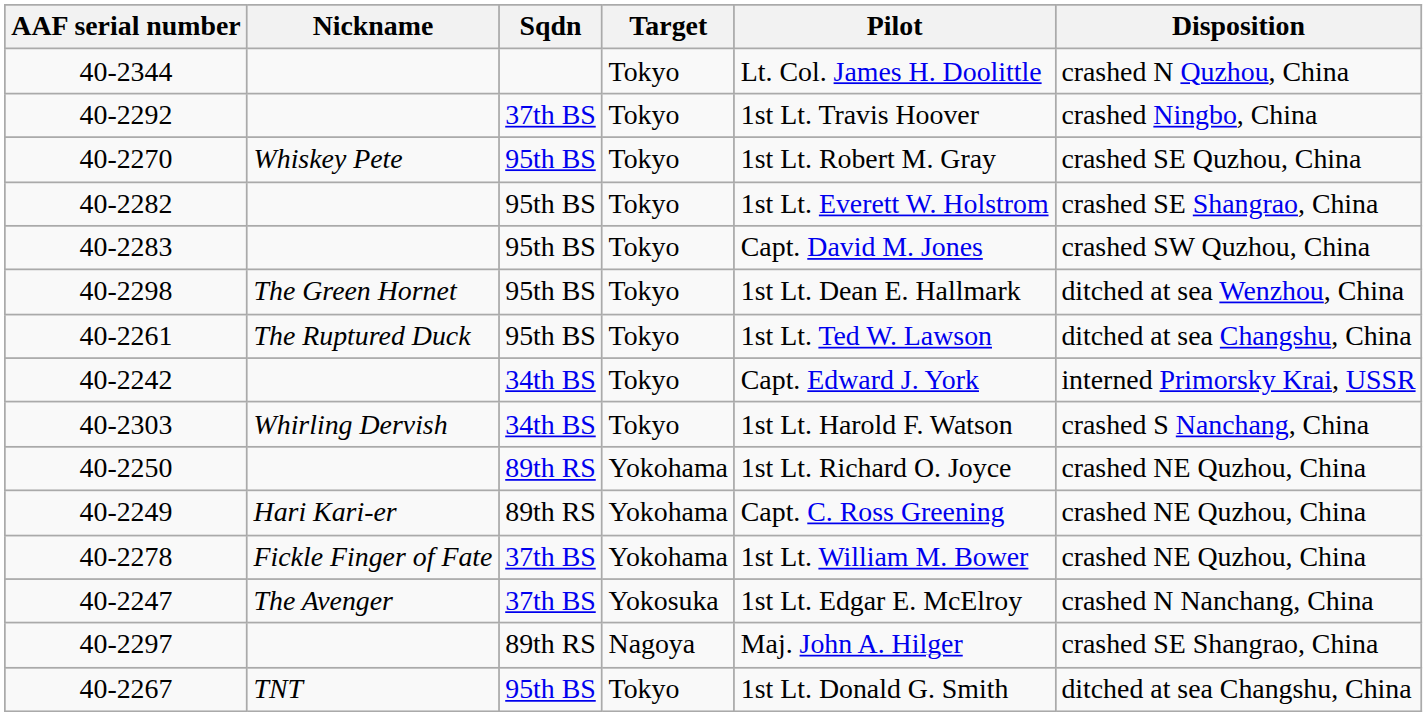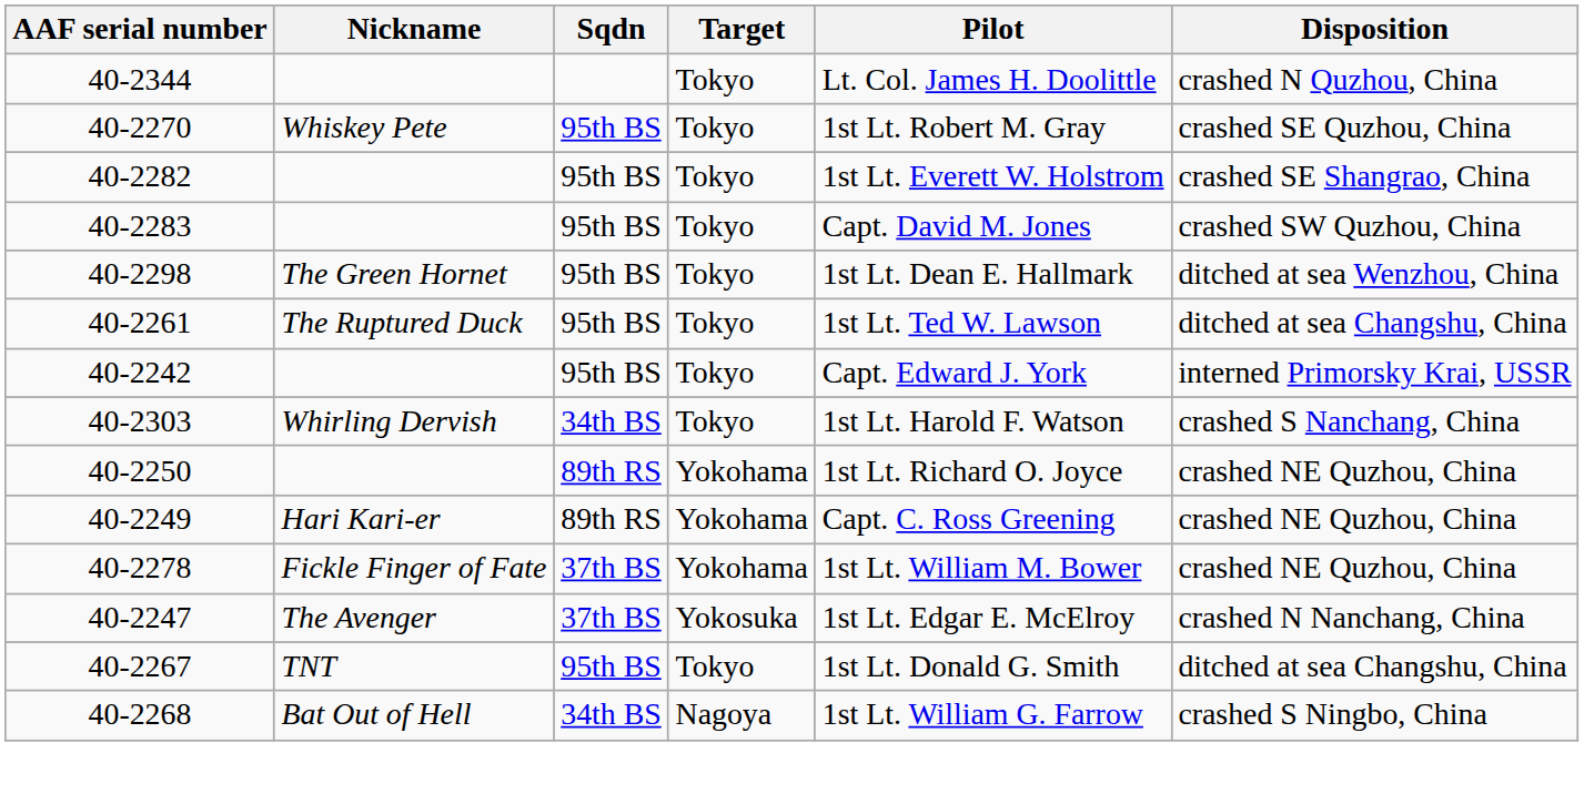 <table class="wikitable">
 <tr>
 <th align=center>AAF serial number</th>
 <th align=center>Nickname</th>
 <th align=center>Sqdn</th>
 <th align=center>Target</th>
 <th align=center>Pilot</th>
 <th align=center>Disposition</th>
 </tr>
 <tr>
 <td align=center>40-2344</td>
 <td></td>
 <td></td>
 <td>Tokyo</td>
 <td>Lt. Col. <a href='#'>James H. Doolittle</a></td>
 <td>crashed N <a href='#'>Quzhou</a>, China</td>
-</tr>
-<tr>
-<td align=center>40-2292</td>
-<td></td>
-<td><a href='#'>37th BS</a></td>
-<td>Tokyo</td>
-<td>1st Lt. Travis Hoover</td>
-<td>crashed <a href='#'>Ningbo</a>, China</td>
 </tr>
 <tr>
 <td align=center>40-2270</td>
 <td><em>Whiskey Pete</em></td>
 <td><a href='#'>95th BS</a></td>
 <td>Tokyo</td>
 <td>1st Lt. Robert M. Gray</td>
 <td>crashed SE Quzhou, China</td>
 </tr>
 <tr>
 <td align=center>40-2282</td>
 <td></td>
 <td>95th BS</td>
 <td>Tokyo</td>
 <td>1st Lt. <a href='#'>Everett W. Holstrom</a></td>
 <td>crashed SE <a href='#'>Shangrao</a>, China</td>
 </tr>
 <tr>
 <td align=center>40-2283</td>
 <td></td>
 <td>95th BS</td>
 <td>Tokyo</td>
 <td>Capt. <a href='#'>David M. Jones</a></td>
 <td>crashed SW Quzhou, China</td>
 </tr>
 <tr>
 <td align=center>40-2298</td>
 <td><em>The Green Hornet</em></td>
 <td>95th BS</td>
 <td>Tokyo</td>
 <td>1st Lt. Dean E. Hallmark</td>
 <td>ditched at sea <a href='#'>Wenzhou</a>, China</td>
 </tr>
 <tr>
 <td align=center>40-2261</td>
 <td><em>The Ruptured Duck</em></td>
 <td>95th BS</td>
 <td>Tokyo</td>
 <td>1st Lt. <a href='#'>Ted W. Lawson</a></td>
 <td>ditched at sea <a href='#'>Changshu</a>, China</td>
 </tr>
 <tr>
 <td align=center>40-2242</td>
 <td></td>
-<td><a href='#'>34th BS</a></td>
+<td>95th BS</td>
 <td>Tokyo</td>
 <td>Capt. <a href='#'>Edward J. York</a></td>
 <td>interned <a href='#'>Primorsky Krai</a>, <a href='#'>USSR</a></td>
 </tr>
 <tr>
 <td align=center>40-2303</td>
 <td><em>Whirling Dervish</em></td>
 <td><a href='#'>34th BS</a></td>
 <td>Tokyo</td>
 <td>1st Lt. Harold F. Watson</td>
 <td>crashed S <a href='#'>Nanchang</a>, China</td>
 </tr>
 <tr>
 <td align=center>40-2250</td>
 <td></td>
 <td><a href='#'>89th RS</a></td>
 <td>Yokohama</td>
 <td>1st Lt. Richard O. Joyce</td>
 <td>crashed NE Quzhou, China</td>
 </tr>
 <tr>
 <td align=center>40-2249</td>
 <td><em>Hari Kari-er</em></td>
 <td>89th RS</td>
 <td>Yokohama</td>
 <td>Capt. <a href='#'>C. Ross Greening</a></td>
 <td>crashed NE Quzhou, China</td>
 </tr>
 <tr>
 <td align=center>40-2278</td>
 <td><em>Fickle Finger of Fate</em></td>
 <td><a href='#'>37th BS</a></td>
 <td>Yokohama</td>
 <td>1st Lt. <a href='#'>William M. Bower</a></td>
 <td>crashed NE Quzhou, China</td>
 </tr>
 <tr>
 <td align=center>40-2247</td>
 <td><em>The Avenger</em></td>
 <td><a href='#'>37th BS</a></td>
 <td>Yokosuka</td>
 <td>1st Lt. Edgar E. McElroy</td>
 <td>crashed N Nanchang, China</td>
 </tr>
 <tr>
-<td align=center>40-2297</td>
-<td></td>
-<td>89th RS</td>
-<td>Nagoya</td>
-<td>Maj. <a href='#'>John A. Hilger</a></td>
-<td>crashed SE Shangrao, China</td>
-</tr>
-<tr>
 <td align=center>40-2267</td>
 <td><em>TNT</em></td>
 <td><a href='#'>95th BS</a></td>
 <td>Tokyo</td>
 <td>1st Lt. Donald G. Smith</td>
 <td>ditched at sea Changshu, China</td>
 </tr>
+<tr>
+<td align=center>40-2268</td>
+<td><em>Bat Out of Hell</em></td>
+<td><a href='#'>34th BS</a></td>
+<td>Nagoya</td>
+<td>1st Lt. <a href='#'>William G. Farrow</a></td>
+<td>crashed S Ningbo, China</td>
+</tr>
 </table>
